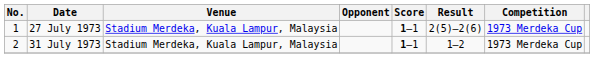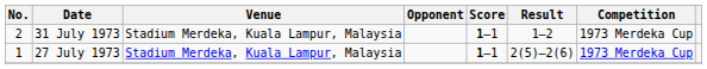 <table class="wikitable plainrowheaders sortable">
 <tr>
 <th scope="col">No.</th>
 <th scope="col">Date</th>
 <th scope="col">Venue</th>
 <th scope="col">Opponent</th>
 <th scope="col">Score</th>
 <th scope="col">Result</th>
 <th scope="col">Competition</th>
 <th scope="col" class="unsortable"></th>
 </tr>
 <tr>
+<td align="center">2</td>
+<td>31 July 1973</td>
+<td>Stadium Merdeka, Kuala Lampur, Malaysia</td>
+<td></td>
+<td align="center"><strong>1</strong>–1</td>
+<td align="center">1–2</td>
+<td>1973 Merdeka Cup</td>
+<td></td>
+</tr>
+<tr>
 <td align="center">1</td>
 <td>27 July 1973</td>
 <td><a href='#'>Stadium Merdeka</a>, <a href='#'>Kuala Lampur</a>, Malaysia</td>
 <td></td>
 <td align="center"><strong>1</strong>–1</td>
 <td align="center">2(5)–2(6)</td>
 <td><a href='#'>1973 Merdeka Cup</a></td>
 <td></td>
 </tr>
 <tr>
-<td align="center">2</td>
-<td>31 July 1973</td>
-<td>Stadium Merdeka, Kuala Lampur, Malaysia</td>
-<td></td>
-<td align="center"><strong>1</strong>–1</td>
-<td align="center">1–2</td>
-<td>1973 Merdeka Cup</td>
-<td></td>
-</tr>
-<tr>
 </tr>
 </table>
